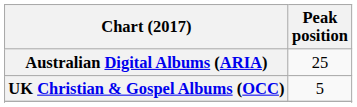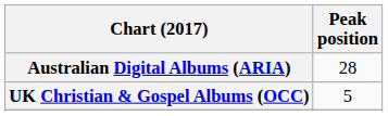 <table class="wikitable sortable plainrowheaders" style="text-align:center">
 <tr>
 <th scope="col">Chart (2017)</th>
 <th scope="col">Peak<br> position</th>
 </tr>
 <tr>
 <th scope="row">Australian <a href='#'>Digital Albums</a> (<a href='#'>ARIA</a>)</th>
-<td style="text-align:center;">25</td>
+<td style="text-align:center;">28</td>
 </tr>
 <tr>
 <th scope="row">UK <a href='#'>Christian & Gospel Albums</a> (<a href='#'>OCC</a>)</th>
 <td style="text-align:center;">5</td>
 </tr>
 <tr>
 </tr>
 <tr>
 </tr>
 <tr>
 </tr>
 </table>
